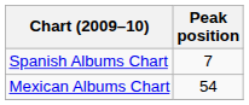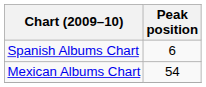 <table class="wikitable sortable">
 <tr>
 <th align="left">Chart (2009–10)</th>
 <th align="left">Peak<br>position</th>
 </tr>
 <tr>
 <td><a href='#'>Spanish Albums Chart</a></td>
-<td align="center">7</td>
+<td align="center">6</td>
 </tr>
 <tr>
 <td><a href='#'>Mexican Albums Chart</a></td>
 <td align="center">54</td>
 </tr>
 <tr>
 </tr>
 </table>
